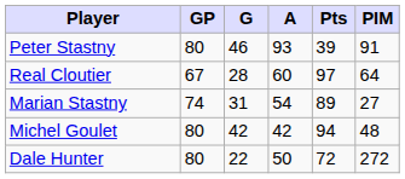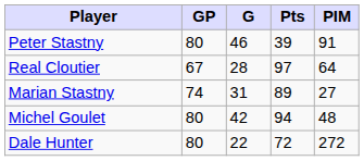 <table class="wikitable">
 <tr>
 <th style="background:#ddf; width:40%;">Player</th>
 <th style="background:#ddf; width:10%;">GP</th>
 <th style="background:#ddf; width:10%;">G</th>
-<th style="background:#ddf; width:10%;">A</th>
 <th style="background:#ddf; width:10%;">Pts</th>
 <th style="background:#ddf; width:10%;">PIM</th>
 </tr>
 <tr>
 <td><a href='#'>Peter Stastny</a></td>
 <td>80</td>
 <td>46</td>
-<td>93</td>
 <td>39</td>
 <td>91</td>
 </tr>
 <tr>
 <td><a href='#'>Real Cloutier</a></td>
 <td>67</td>
 <td>28</td>
-<td>60</td>
 <td>97</td>
 <td>64</td>
 </tr>
 <tr>
 <td><a href='#'>Marian Stastny</a></td>
 <td>74</td>
 <td>31</td>
-<td>54</td>
 <td>89</td>
 <td>27</td>
 </tr>
 <tr>
 <td><a href='#'>Michel Goulet</a></td>
 <td>80</td>
-<td>42</td>
 <td>42</td>
 <td>94</td>
 <td>48</td>
 </tr>
 <tr>
 <td><a href='#'>Dale Hunter</a></td>
 <td>80</td>
 <td>22</td>
-<td>50</td>
 <td>72</td>
 <td>272</td>
 </tr>
 </table>
